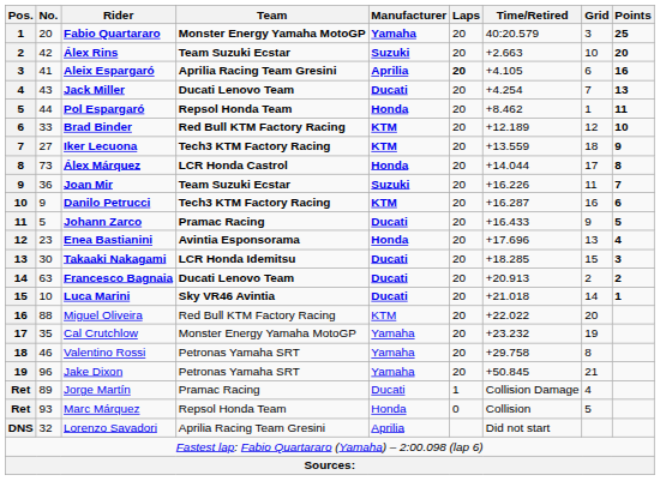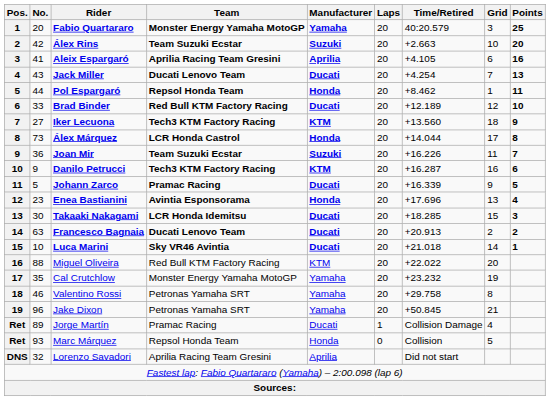 <table class="wikitable" style="font-size: 85%;">
 <tr>
 <th>Pos.</th>
 <th>No.</th>
 <th>Rider</th>
 <th>Team</th>
 <th>Manufacturer</th>
 <th>Laps</th>
 <th>Time/Retired</th>
 <th>Grid</th>
 <th>Points</th>
 </tr>
 <tr>
 <th>1</th>
 <td>20</td>
 <td> <strong><a href='#'>Fabio Quartararo</a></strong></td>
 <td><strong>Monster Energy Yamaha MotoGP</strong></td>
 <td><strong><a href='#'>Yamaha</a></strong></td>
 <td>20</td>
 <td>40:20.579</td>
 <td>3</td>
 <td><strong>25</strong></td>
 </tr>
 <tr>
 <th>2</th>
 <td>42</td>
 <td> <strong><a href='#'>Álex Rins</a></strong></td>
 <td><strong>Team Suzuki Ecstar</strong></td>
 <td><strong><a href='#'>Suzuki</a></strong></td>
 <td>20</td>
 <td>+2.663</td>
 <td>10</td>
 <td><strong>20</strong></td>
 </tr>
 <tr>
 <th>3</th>
 <td>41</td>
 <td> <strong><a href='#'>Aleix Espargaró</a></strong></td>
 <td><strong>Aprilia Racing Team Gresini</strong></td>
 <td><strong><a href='#'>Aprilia</a></strong></td>
-<td><strong>20</strong></td>
+<td>20</td>
 <td>+4.105</td>
 <td>6</td>
 <td><strong>16</strong></td>
 </tr>
 <tr>
 <th>4</th>
 <td>43</td>
 <td> <strong><a href='#'>Jack Miller</a></strong></td>
 <td><strong>Ducati Lenovo Team</strong></td>
 <td><strong><a href='#'>Ducati</a></strong></td>
 <td>20</td>
 <td>+4.254</td>
 <td>7</td>
 <td><strong>13</strong></td>
 </tr>
 <tr>
 <th>5</th>
 <td>44</td>
 <td> <strong><a href='#'>Pol Espargaró</a></strong></td>
 <td><strong>Repsol Honda Team</strong></td>
 <td><strong><a href='#'>Honda</a></strong></td>
 <td>20</td>
 <td>+8.462</td>
 <td>1</td>
 <td><strong>11</strong></td>
 </tr>
 <tr>
 <th>6</th>
 <td>33</td>
 <td> <strong><a href='#'>Brad Binder</a></strong></td>
 <td><strong>Red Bull KTM Factory Racing</strong></td>
-<td><strong><a href='#'>KTM</a></strong></td>
+<td><strong><a href='#'>Ducati</a></strong></td>
 <td>20</td>
 <td>+12.189</td>
 <td>12</td>
 <td><strong>10</strong></td>
 </tr>
 <tr>
 <th>7</th>
 <td>27</td>
 <td> <strong><a href='#'>Iker Lecuona</a></strong></td>
 <td><strong>Tech3 KTM Factory Racing</strong></td>
 <td><strong><a href='#'>KTM</a></strong></td>
 <td>20</td>
-<td>+13.559</td>
+<td>+13.560</td>
 <td>18</td>
 <td><strong>9</strong></td>
 </tr>
 <tr>
 <th>8</th>
 <td>73</td>
 <td> <strong><a href='#'>Álex Márquez</a></strong></td>
 <td><strong>LCR Honda Castrol</strong></td>
 <td><strong><a href='#'>Honda</a></strong></td>
 <td>20</td>
 <td>+14.044</td>
 <td>17</td>
 <td><strong>8</strong></td>
 </tr>
 <tr>
 <th>9</th>
 <td>36</td>
 <td> <strong><a href='#'>Joan Mir</a></strong></td>
 <td><strong>Team Suzuki Ecstar</strong></td>
 <td><strong><a href='#'>Suzuki</a></strong></td>
 <td>20</td>
 <td>+16.226</td>
 <td>11</td>
 <td><strong>7</strong></td>
 </tr>
 <tr>
 <th>10</th>
 <td>9</td>
 <td> <strong><a href='#'>Danilo Petrucci</a></strong></td>
 <td><strong>Tech3 KTM Factory Racing</strong></td>
 <td><strong><a href='#'>KTM</a></strong></td>
 <td>20</td>
 <td>+16.287</td>
 <td>16</td>
 <td><strong>6</strong></td>
 </tr>
 <tr>
 <th>11</th>
 <td>5</td>
 <td> <strong><a href='#'>Johann Zarco</a></strong></td>
 <td><strong>Pramac Racing</strong></td>
 <td><strong><a href='#'>Ducati</a></strong></td>
 <td>20</td>
-<td>+16.433</td>
+<td>+16.339</td>
 <td>9</td>
 <td><strong>5</strong></td>
 </tr>
 <tr>
 <th>12</th>
 <td>23</td>
 <td> <strong><a href='#'>Enea Bastianini</a></strong></td>
 <td><strong>Avintia Esponsorama</strong></td>
 <td><strong><a href='#'>Honda</a></strong></td>
 <td>20</td>
 <td>+17.696</td>
 <td>13</td>
 <td><strong>4</strong></td>
 </tr>
 <tr>
 <th>13</th>
 <td>30</td>
 <td> <strong><a href='#'>Takaaki Nakagami</a></strong></td>
 <td><strong>LCR Honda Idemitsu</strong></td>
 <td><strong><a href='#'>Ducati</a></strong></td>
 <td>20</td>
 <td>+18.285</td>
 <td>15</td>
 <td><strong>3</strong></td>
 </tr>
 <tr>
 <th>14</th>
 <td>63</td>
 <td> <strong><a href='#'>Francesco Bagnaia</a></strong></td>
 <td><strong>Ducati Lenovo Team</strong></td>
 <td><strong><a href='#'>Ducati</a></strong></td>
 <td>20</td>
 <td>+20.913</td>
 <td>2</td>
 <td><strong>2</strong></td>
 </tr>
 <tr>
 <th>15</th>
 <td>10</td>
 <td> <strong><a href='#'>Luca Marini</a></strong></td>
 <td><strong>Sky VR46 Avintia</strong></td>
 <td><strong><a href='#'>Ducati</a></strong></td>
 <td>20</td>
 <td>+21.018</td>
 <td>14</td>
 <td><strong>1</strong></td>
 </tr>
 <tr>
 <th>16</th>
 <td>88</td>
 <td> <a href='#'>Miguel Oliveira</a></td>
 <td>Red Bull KTM Factory Racing</td>
 <td><a href='#'>KTM</a></td>
 <td>20</td>
 <td>+22.022</td>
 <td>20</td>
 <td></td>
 </tr>
 <tr>
 <th>17</th>
 <td>35</td>
 <td> <a href='#'>Cal Crutchlow</a></td>
 <td>Monster Energy Yamaha MotoGP</td>
 <td><a href='#'>Yamaha</a></td>
 <td>20</td>
 <td>+23.232</td>
 <td>19</td>
 <td></td>
 </tr>
 <tr>
 <th>18</th>
 <td>46</td>
 <td> <a href='#'>Valentino Rossi</a></td>
 <td>Petronas Yamaha SRT</td>
 <td><a href='#'>Yamaha</a></td>
 <td>20</td>
 <td>+29.758</td>
 <td>8</td>
 <td></td>
 </tr>
 <tr>
 <th>19</th>
 <td>96</td>
 <td> <a href='#'>Jake Dixon</a></td>
 <td>Petronas Yamaha SRT</td>
 <td><a href='#'>Yamaha</a></td>
 <td>20</td>
 <td>+50.845</td>
 <td>21</td>
 <td></td>
 </tr>
 <tr>
 <th>Ret</th>
 <td>89</td>
 <td> <a href='#'>Jorge Martín</a></td>
 <td>Pramac Racing</td>
 <td><a href='#'>Ducati</a></td>
 <td>1</td>
 <td>Collision Damage</td>
 <td>4</td>
 <td></td>
 </tr>
 <tr>
 <th>Ret</th>
 <td>93</td>
 <td> <a href='#'>Marc Márquez</a></td>
 <td>Repsol Honda Team</td>
 <td><a href='#'>Honda</a></td>
 <td>0</td>
 <td>Collision</td>
 <td>5</td>
 <td></td>
 </tr>
 <tr>
 <th>DNS</th>
 <td>32</td>
 <td> <a href='#'>Lorenzo Savadori</a></td>
 <td>Aprilia Racing Team Gresini</td>
 <td><a href='#'>Aprilia</a></td>
 <td></td>
 <td>Did not start</td>
 <td></td>
 <td></td>
 </tr>
 <tr class="sortbottom">
 <td colspan="9" style="text-align:center"><em><a href='#'>Fastest lap</a>:  <a href='#'>Fabio Quartararo</a> (<a href='#'>Yamaha</a>) – 2:00.098 (lap 6)</em></td>
 </tr>
 <tr>
 <th colspan=9>Sources:</th>
 </tr>
 </table>
